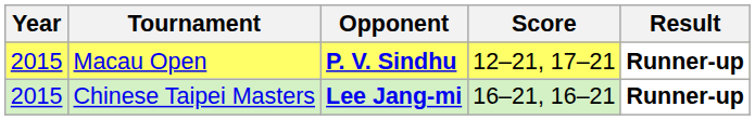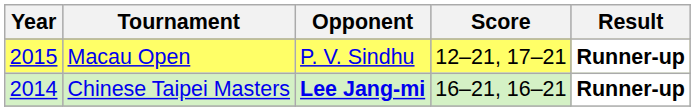 <table class="sortable wikitable" style="font-size: 90%;">
 <tr>
 <th>Year</th>
 <th>Tournament</th>
 <th>Opponent</th>
 <th>Score</th>
 <th>Result</th>
 </tr>
 <tr style="background:#FFFF67">
 <td align="center"><a href='#'>2015</a></td>
 <td align="left"><a href='#'>Macau Open</a></td>
-<td align="left"><strong> <a href='#'>P. V. Sindhu</a></strong></td>
+<td align="left"> <a href='#'>P. V. Sindhu</a></td>
 <td align="left">12–21, 17–21</td>
 <td style="text-align:left; background:white"> <strong>Runner-up</strong></td>
 </tr>
 <tr style="background:#D4F1C5">
-<td align="center"><a href='#'>2015</a></td>
+<td align="center"><a href='#'>2014</a></td>
 <td align="left"><a href='#'>Chinese Taipei Masters</a></td>
 <td align="left"><strong> <a href='#'>Lee Jang-mi</a></strong></td>
 <td align="left">16–21, 16–21</td>
 <td style="text-align:left; background:white"> <strong>Runner-up</strong></td>
 </tr>
 </table>
